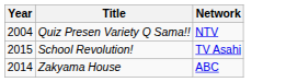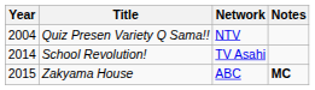 <table class="wikitable">
 <tr>
 <th>Year</th>
 <th>Title</th>
 <th>Network</th>
+<th>Notes</th>
 </tr>
 <tr>
 <td>2004</td>
 <td><em>Quiz Presen Variety Q Sama!!</em></td>
 <td><a href='#'>NTV</a></td>
+<td></td>
+</tr>
+<tr>
+<td>2014</td>
+<td><em>School Revolution!</em></td>
+<td><a href='#'>TV Asahi</a></td>
+<td></td>
 </tr>
 <tr>
 <td>2015</td>
-<td><em>School Revolution!</em></td>
-<td><a href='#'>TV Asahi</a></td>
-</tr>
-<tr>
-<td>2014</td>
 <td><em>Zakyama House</em></td>
 <td><a href='#'>ABC</a></td>
+<td><strong>MC</strong></td>
 </tr>
 </table>
